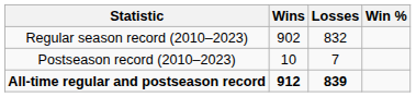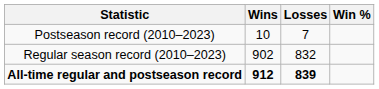 <table class="wikitable" style="text-align:center; font-size:95%">
 <tr>
 <th rowspan=1>Statistic</th>
 <th rowspan=1>Wins</th>
 <th rowspan=1>Losses</th>
 <th rowspan=1>Win %</th>
 </tr>
 <tr>
+<td>Postseason record (2010–2023)</td>
+<td>10</td>
+<td>7</td>
+<td></td>
+</tr>
+<tr>
 <td>Regular season record (2010–2023)</td>
 <td>902</td>
 <td>832</td>
-<td></td>
-</tr>
-<tr>
-<td>Postseason record (2010–2023)</td>
-<td>10</td>
-<td>7</td>
 <td></td>
 </tr>
 <tr>
 <td><strong>All-time regular and postseason record</strong></td>
 <td><strong>912</strong></td>
 <td><strong>839</strong></td>
 <td><strong></strong></td>
 </tr>
 </table>
